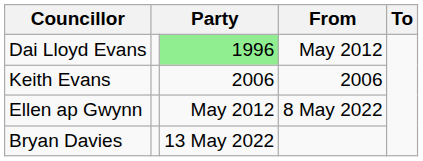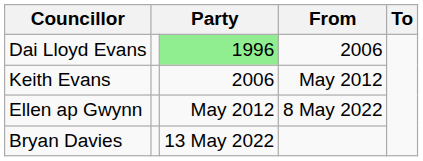 <table class=wikitable>
 <tr>
 <th>Councillor</th>
 <th colspan=2>Party</th>
 <th>From</th>
 <th>To</th>
 </tr>
 <tr>
 <td>Dai Lloyd Evans</td>
 <td></td>
 <td align=right style="background: lightgreen;">1996</td>
-<td align=right>May 2012</td>
+<td align=right>2006</td>
 </tr>
 <tr>
 <td>Keith Evans</td>
 <td></td>
 <td align=right>2006</td>
-<td align=right>2006</td>
+<td align=right>May 2012</td>
 </tr>
 <tr>
 <td>Ellen ap Gwynn</td>
 <td></td>
 <td align=right>May 2012</td>
 <td align=right>8 May 2022</td>
 </tr>
 <tr>
 <td>Bryan Davies</td>
 <td></td>
 <td align=right>13 May 2022</td>
 <td align=right></td>
 </tr>
 </table>
